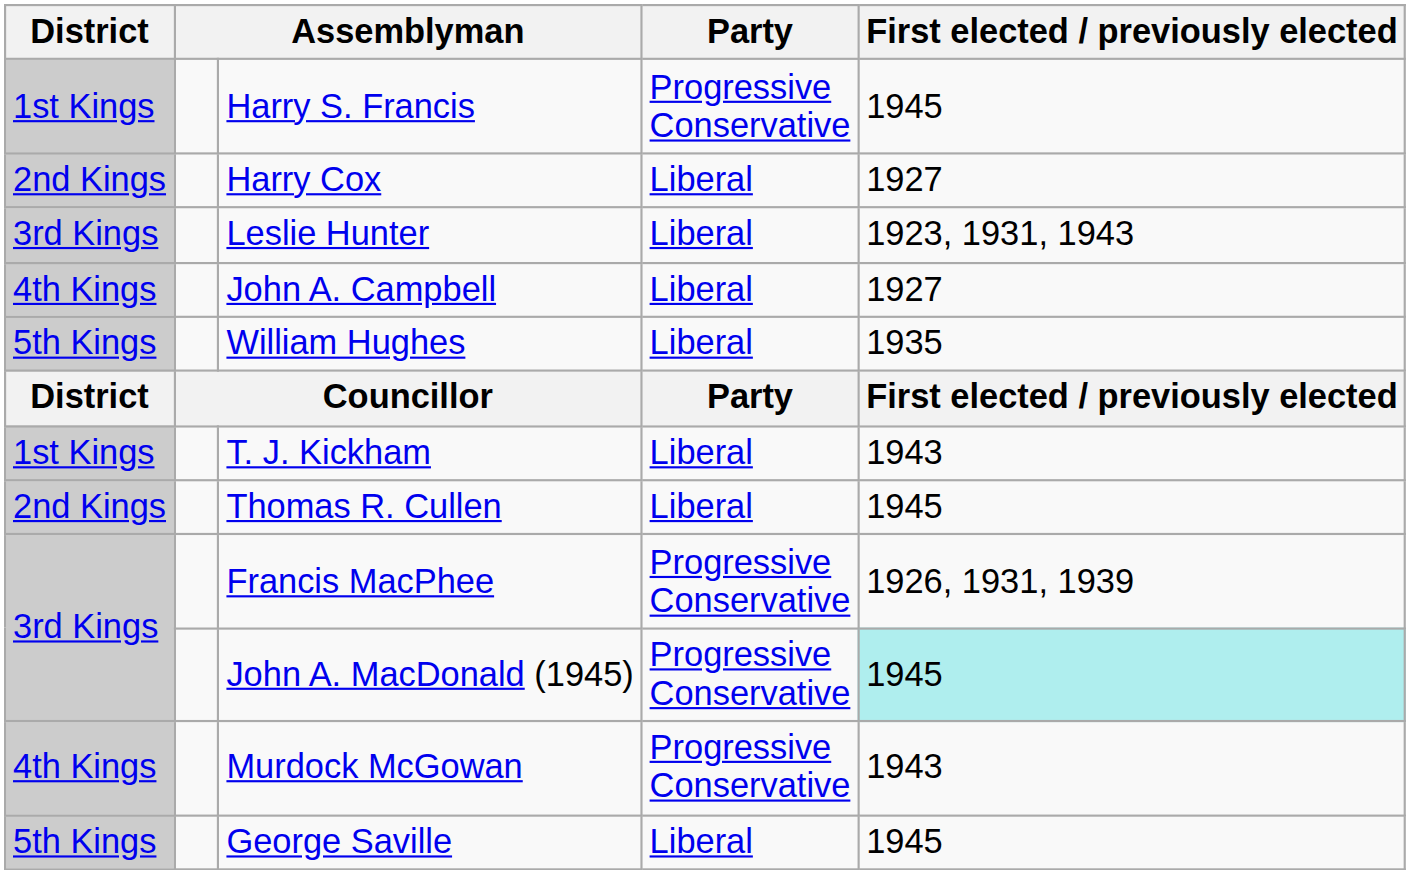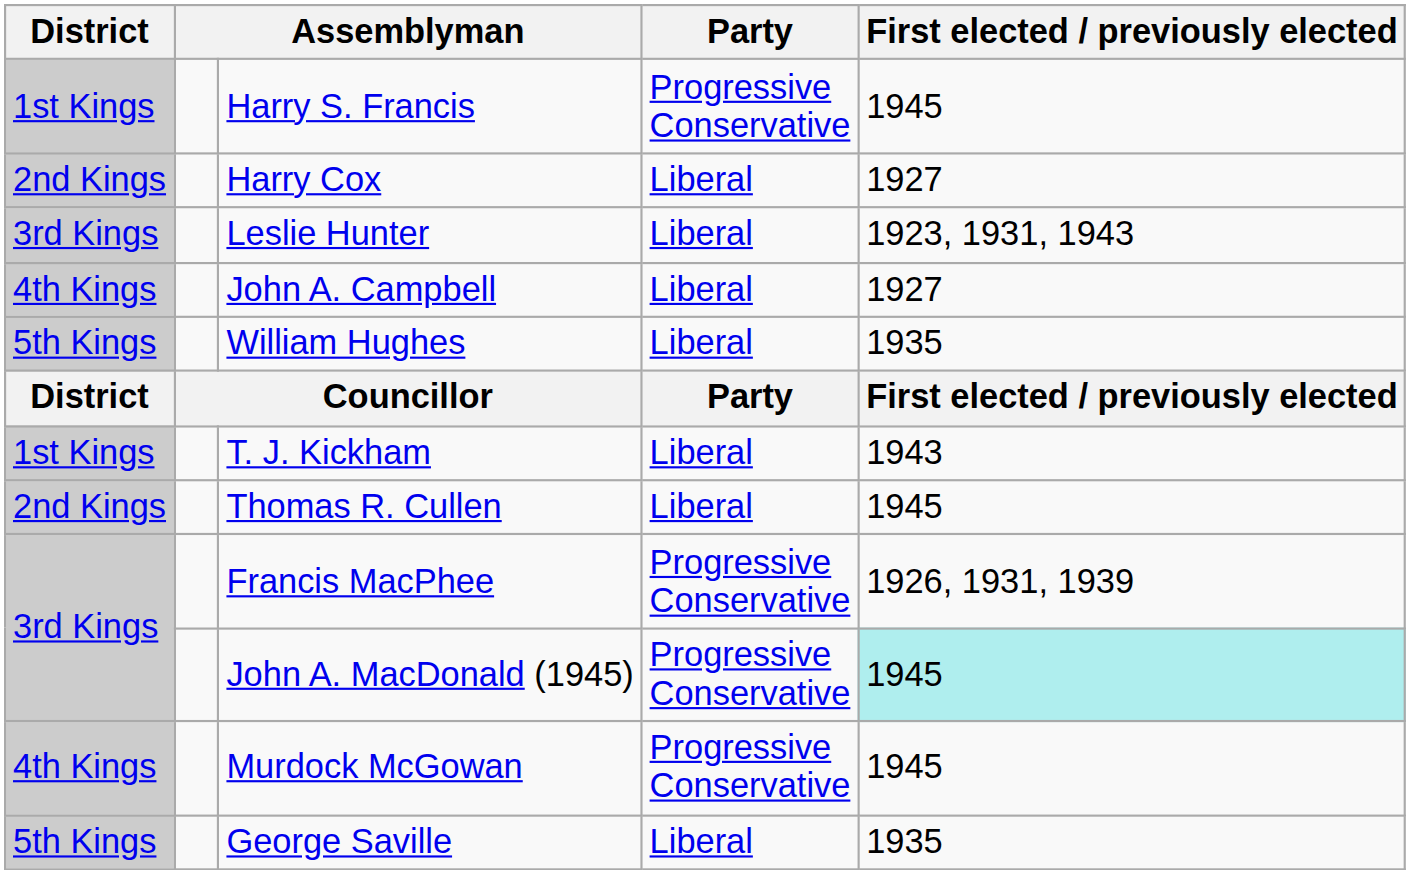 <table class="wikitable sortable">
 <tr>
 <th>District</th>
 <th colspan="2">Assemblyman</th>
 <th>Party</th>
 <th>First elected / previously elected</th>
 </tr>
 <tr>
 <td bgcolor="CCCCCC"><a href='#'>1st Kings</a></td>
 <td>   </td>
 <td><a href='#'>Harry S. Francis</a></td>
 <td><a href='#'>Progressive <br> Conservative</a></td>
 <td>1945</td>
 </tr>
 <tr>
 <td bgcolor="CCCCCC"><a href='#'>2nd Kings</a></td>
 <td>   </td>
 <td><a href='#'>Harry Cox</a></td>
 <td><a href='#'>Liberal</a></td>
 <td>1927</td>
 </tr>
 <tr>
 <td bgcolor="CCCCCC"><a href='#'>3rd Kings</a></td>
 <td>   </td>
 <td><a href='#'>Leslie Hunter</a></td>
 <td><a href='#'>Liberal</a></td>
 <td>1923, 1931, 1943</td>
 </tr>
 <tr>
 <td bgcolor="CCCCCC"><a href='#'>4th Kings</a></td>
 <td>   </td>
 <td><a href='#'>John A. Campbell</a></td>
 <td><a href='#'>Liberal</a></td>
 <td>1927</td>
 </tr>
 <tr>
 <td bgcolor="CCCCCC"><a href='#'>5th Kings</a></td>
 <td>   </td>
 <td><a href='#'>William Hughes</a></td>
 <td><a href='#'>Liberal</a></td>
 <td>1935</td>
 </tr>
 <tr>
 <th>District</th>
 <th colspan="2">Councillor</th>
 <th>Party</th>
 <th>First elected / previously elected</th>
 </tr>
 <tr>
 <td bgcolor="CCCCCC"><a href='#'>1st Kings</a></td>
 <td>   </td>
 <td><a href='#'>T. J. Kickham</a></td>
 <td><a href='#'>Liberal</a></td>
 <td>1943</td>
 </tr>
 <tr>
 <td bgcolor="CCCCCC"><a href='#'>2nd Kings</a></td>
 <td>   </td>
 <td><a href='#'>Thomas R. Cullen</a></td>
 <td><a href='#'>Liberal</a></td>
 <td>1945</td>
 </tr>
 <tr>
 <td rowspan=2 bgcolor="CCCCCC"><a href='#'>3rd Kings</a></td>
 <td>   </td>
 <td><a href='#'>Francis MacPhee</a></td>
 <td><a href='#'>Progressive <br> Conservative</a></td>
 <td>1926, 1931, 1939</td>
 </tr>
 <tr>
 <td> </td>
 <td><a href='#'>John A. MacDonald</a> (1945)</td>
 <td><a href='#'>Progressive <br> Conservative</a></td>
 <td style="background: paleturquoise;">1945</td>
 </tr>
 <tr>
 <td bgcolor="CCCCCC"><a href='#'>4th Kings</a></td>
 <td>   </td>
 <td><a href='#'>Murdock McGowan</a></td>
 <td><a href='#'>Progressive <br> Conservative</a></td>
-<td>1943</td>
+<td>1945</td>
 </tr>
 <tr>
 <td bgcolor="CCCCCC"><a href='#'>5th Kings</a></td>
 <td>   </td>
 <td><a href='#'>George Saville</a></td>
 <td><a href='#'>Liberal</a></td>
-<td>1945</td>
+<td>1935</td>
 </tr>
 </table>
